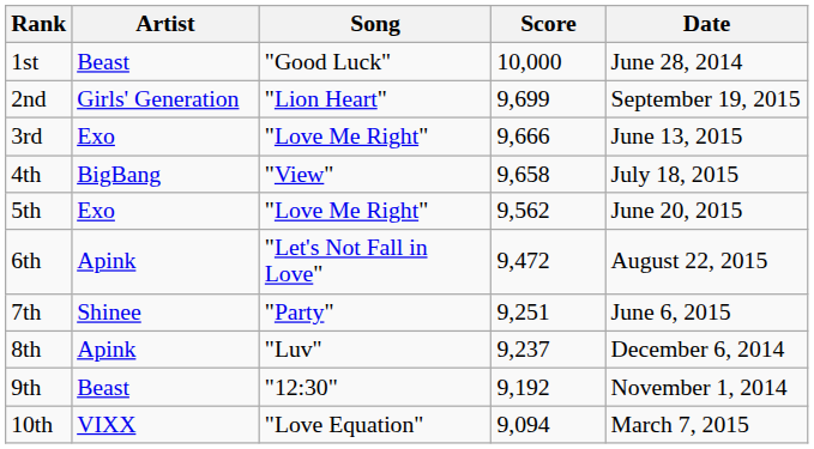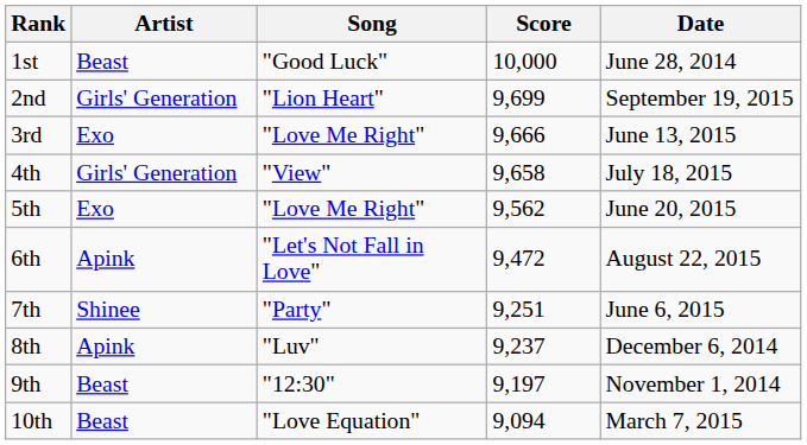 <table class="wikitable">
 <tr>
 <th>Rank</th>
 <th style="width:120px">Artist</th>
 <th style="width:150px">Song</th>
 <th style="width:70px">Score</th>
 <th style="width:130px">Date</th>
 </tr>
 <tr>
 <td>1st</td>
 <td><a href='#'>Beast</a></td>
 <td>"Good Luck"</td>
 <td>10,000</td>
 <td>June 28, 2014</td>
 </tr>
 <tr>
 <td>2nd</td>
 <td><a href='#'>Girls' Generation</a></td>
 <td>"<a href='#'>Lion Heart</a>"</td>
 <td>9,699</td>
 <td>September 19, 2015</td>
 </tr>
 <tr>
 <td>3rd</td>
 <td><a href='#'>Exo</a></td>
 <td>"<a href='#'>Love Me Right</a>"</td>
 <td>9,666</td>
 <td>June 13, 2015</td>
 </tr>
 <tr>
 <td>4th</td>
-<td><a href='#'>BigBang</a></td>
+<td><a href='#'>Girls' Generation</a></td>
 <td>"<a href='#'>View</a>"</td>
 <td>9,658</td>
 <td>July 18, 2015</td>
 </tr>
 <tr>
 <td>5th</td>
 <td><a href='#'>Exo</a></td>
 <td>"<a href='#'>Love Me Right</a>"</td>
 <td>9,562</td>
 <td>June 20, 2015</td>
 </tr>
 <tr>
 <td>6th</td>
 <td><a href='#'>Apink</a></td>
 <td>"<a href='#'>Let's Not Fall in Love</a>"</td>
 <td>9,472</td>
 <td>August 22, 2015</td>
 </tr>
 <tr>
 <td>7th</td>
 <td><a href='#'>Shinee</a></td>
 <td>"<a href='#'>Party</a>"</td>
 <td>9,251</td>
 <td>June 6, 2015</td>
 </tr>
 <tr>
 <td>8th</td>
 <td><a href='#'>Apink</a></td>
 <td>"Luv"</td>
 <td>9,237</td>
 <td>December 6, 2014</td>
 </tr>
 <tr>
 <td>9th</td>
 <td><a href='#'>Beast</a></td>
 <td>"12:30"</td>
-<td>9,192</td>
+<td>9,197</td>
 <td>November 1, 2014</td>
 </tr>
 <tr>
 <td>10th</td>
-<td><a href='#'>VIXX</a></td>
+<td><a href='#'>Beast</a></td>
 <td>"Love Equation"</td>
 <td>9,094</td>
 <td>March 7, 2015</td>
 </tr>
 </table>
